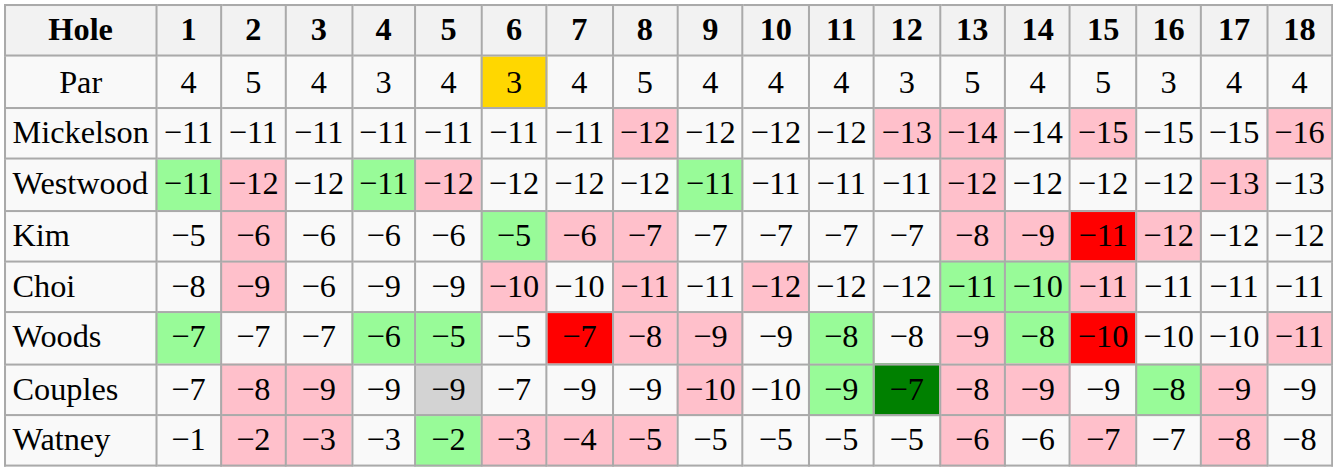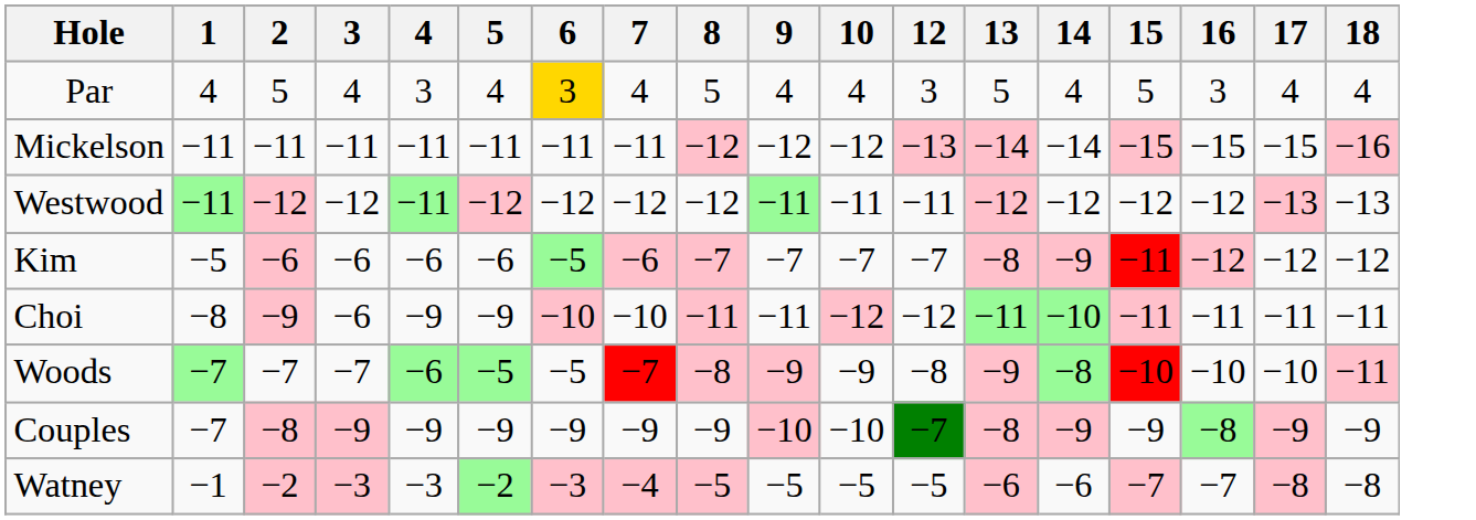 <table class="wikitable" style="text-align:center">
 <tr>
 <th>Hole</th>
 <th> 1 </th>
 <th> 2 </th>
 <th> 3 </th>
 <th> 4 </th>
 <th> 5 </th>
 <th> 6 </th>
 <th> 7 </th>
 <th> 8 </th>
 <th> 9 </th>
 <th>10</th>
-<th>11</th>
 <th>12</th>
 <th>13</th>
 <th>14</th>
 <th>15</th>
 <th>16</th>
 <th>17</th>
 <th>18</th>
 </tr>
 <tr>
 <td>Par</td>
 <td>4</td>
 <td>5</td>
 <td>4</td>
 <td>3</td>
 <td>4</td>
 <td style="background: gold;">3</td>
 <td>4</td>
 <td>5</td>
 <td>4</td>
 <td>4</td>
-<td>4</td>
 <td>3</td>
 <td>5</td>
 <td>4</td>
 <td>5</td>
 <td>3</td>
 <td>4</td>
 <td>4</td>
 </tr>
 <tr>
 <td align=left> Mickelson</td>
 <td>−11</td>
 <td>−11</td>
 <td>−11</td>
 <td>−11</td>
 <td>−11</td>
 <td>−11</td>
 <td>−11</td>
 <td style="background: Pink;">−12</td>
-<td>−12</td>
 <td>−12</td>
 <td>−12</td>
 <td style="background: Pink;">−13</td>
 <td style="background: Pink;">−14</td>
 <td>−14</td>
 <td style="background: Pink;">−15</td>
 <td>−15</td>
 <td>−15</td>
 <td style="background: Pink;">−16</td>
 </tr>
 <tr>
 <td align=left> Westwood</td>
 <td style="background: PaleGreen;">−11</td>
 <td style="background: Pink;">−12</td>
 <td>−12</td>
 <td style="background: PaleGreen;">−11</td>
 <td style="background: Pink;">−12</td>
 <td>−12</td>
 <td>−12</td>
 <td>−12</td>
 <td style="background: PaleGreen;">−11</td>
 <td>−11</td>
 <td>−11</td>
-<td>−11</td>
 <td style="background: Pink;">−12</td>
 <td>−12</td>
 <td>−12</td>
 <td>−12</td>
 <td style="background: Pink;">−13</td>
 <td>−13</td>
 </tr>
 <tr>
 <td align=left> Kim</td>
 <td>−5</td>
 <td style="background: Pink;">−6</td>
 <td>−6</td>
 <td>−6</td>
 <td>−6</td>
 <td style="background: PaleGreen;">−5</td>
 <td style="background: Pink;">−6</td>
 <td style="background: Pink;">−7</td>
-<td>−7</td>
 <td>−7</td>
 <td>−7</td>
 <td>−7</td>
 <td style="background: Pink;">−8</td>
 <td style="background: Pink;">−9</td>
 <td style="background: Red;">−11</td>
 <td style="background: Pink;">−12</td>
 <td>−12</td>
 <td>−12</td>
 </tr>
 <tr>
 <td align=left> Choi</td>
 <td>−8</td>
 <td style="background: Pink;">−9</td>
 <td>−6</td>
 <td>−9</td>
 <td>−9</td>
 <td style="background: Pink;">−10</td>
 <td>−10</td>
 <td style="background: Pink;">−11</td>
 <td>−11</td>
 <td style="background: Pink;">−12</td>
 <td>−12</td>
-<td>−12</td>
 <td style="background: PaleGreen;">−11</td>
 <td style="background: PaleGreen;">−10</td>
 <td style="background: Pink;">−11</td>
 <td>−11</td>
 <td>−11</td>
 <td>−11</td>
 </tr>
 <tr>
 <td align=left> Woods</td>
 <td style="background: PaleGreen;">−7</td>
 <td>−7</td>
 <td>−7</td>
 <td style="background: PaleGreen;">−6</td>
 <td style="background: PaleGreen;">−5</td>
 <td>−5</td>
 <td style="background: Red;">−7</td>
 <td style="background: Pink;">−8</td>
 <td style="background: Pink;">−9</td>
 <td>−9</td>
-<td style="background: PaleGreen;">−8</td>
 <td>−8</td>
 <td style="background: Pink;">−9</td>
 <td style="background: PaleGreen;">−8</td>
 <td style="background: Red;">−10</td>
 <td>−10</td>
 <td>−10</td>
 <td style="background: Pink;">−11</td>
 </tr>
 <tr>
 <td align=left> Couples</td>
 <td>−7</td>
 <td style="background: Pink;">−8</td>
 <td style="background: Pink;">−9</td>
 <td>−9</td>
-<td style="background: lightgrey;">−9</td>
-<td>−7</td>
+<td>−9</td>
+<td>−9</td>
 <td>−9</td>
 <td>−9</td>
 <td style="background: Pink;">−10</td>
 <td>−10</td>
-<td style="background: PaleGreen;">−9</td>
 <td style="background: Green;">−7</td>
 <td style="background: Pink;">−8</td>
 <td style="background: Pink;">−9</td>
 <td>−9</td>
 <td style="background: PaleGreen;">−8</td>
 <td style="background: Pink;">−9</td>
 <td>−9</td>
 </tr>
 <tr>
 <td align=left> Watney</td>
 <td>−1</td>
 <td style="background: Pink;">−2</td>
 <td style="background: Pink;">−3</td>
 <td>−3</td>
 <td style="background: PaleGreen;">−2</td>
 <td style="background: Pink;">−3</td>
 <td style="background: Pink;">−4</td>
 <td style="background: Pink;">−5</td>
 <td>−5</td>
 <td>−5</td>
 <td>−5</td>
-<td>−5</td>
 <td style="background: Pink;">−6</td>
 <td>−6</td>
 <td style="background: Pink;">−7</td>
 <td>−7</td>
 <td style="background: Pink;">−8</td>
 <td>−8</td>
 </tr>
 </table>
